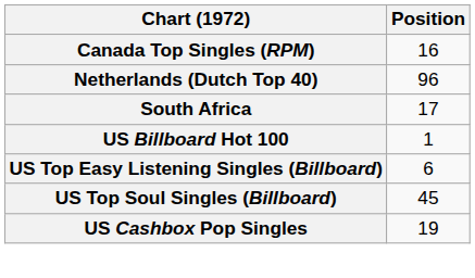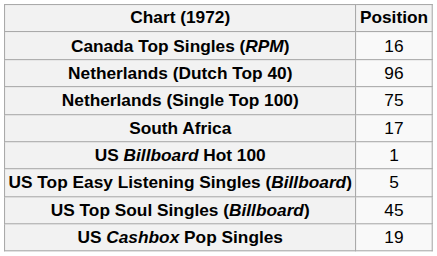 <table class="wikitable sortable plainrowheaders" style="text-align:center">
 <tr>
 <th scope="col">Chart (1972)</th>
 <th scope="col">Position</th>
 </tr>
 <tr>
 <th scope="row">Canada Top Singles (<em>RPM</em>)</th>
 <td>16</td>
 </tr>
 <tr>
 <th scope="row">Netherlands (Dutch Top 40)</th>
 <td>96</td>
 </tr>
 <tr>
+<th scope="row">Netherlands (Single Top 100)</th>
+<td>75</td>
+</tr>
+<tr>
 <th scope="row">South Africa</th>
 <td>17</td>
 </tr>
 <tr>
 <th scope="row">US <em>Billboard</em> Hot 100</th>
 <td>1</td>
 </tr>
 <tr>
 <th scope="row">US Top Easy Listening Singles (<em>Billboard</em>)</th>
-<td>6</td>
+<td>5</td>
 </tr>
 <tr>
 <th scope="row">US Top Soul Singles (<em>Billboard</em>)</th>
 <td>45</td>
 </tr>
 <tr>
 <th scope="row">US <em>Cashbox</em> Pop Singles</th>
 <td>19</td>
 </tr>
 </table>
